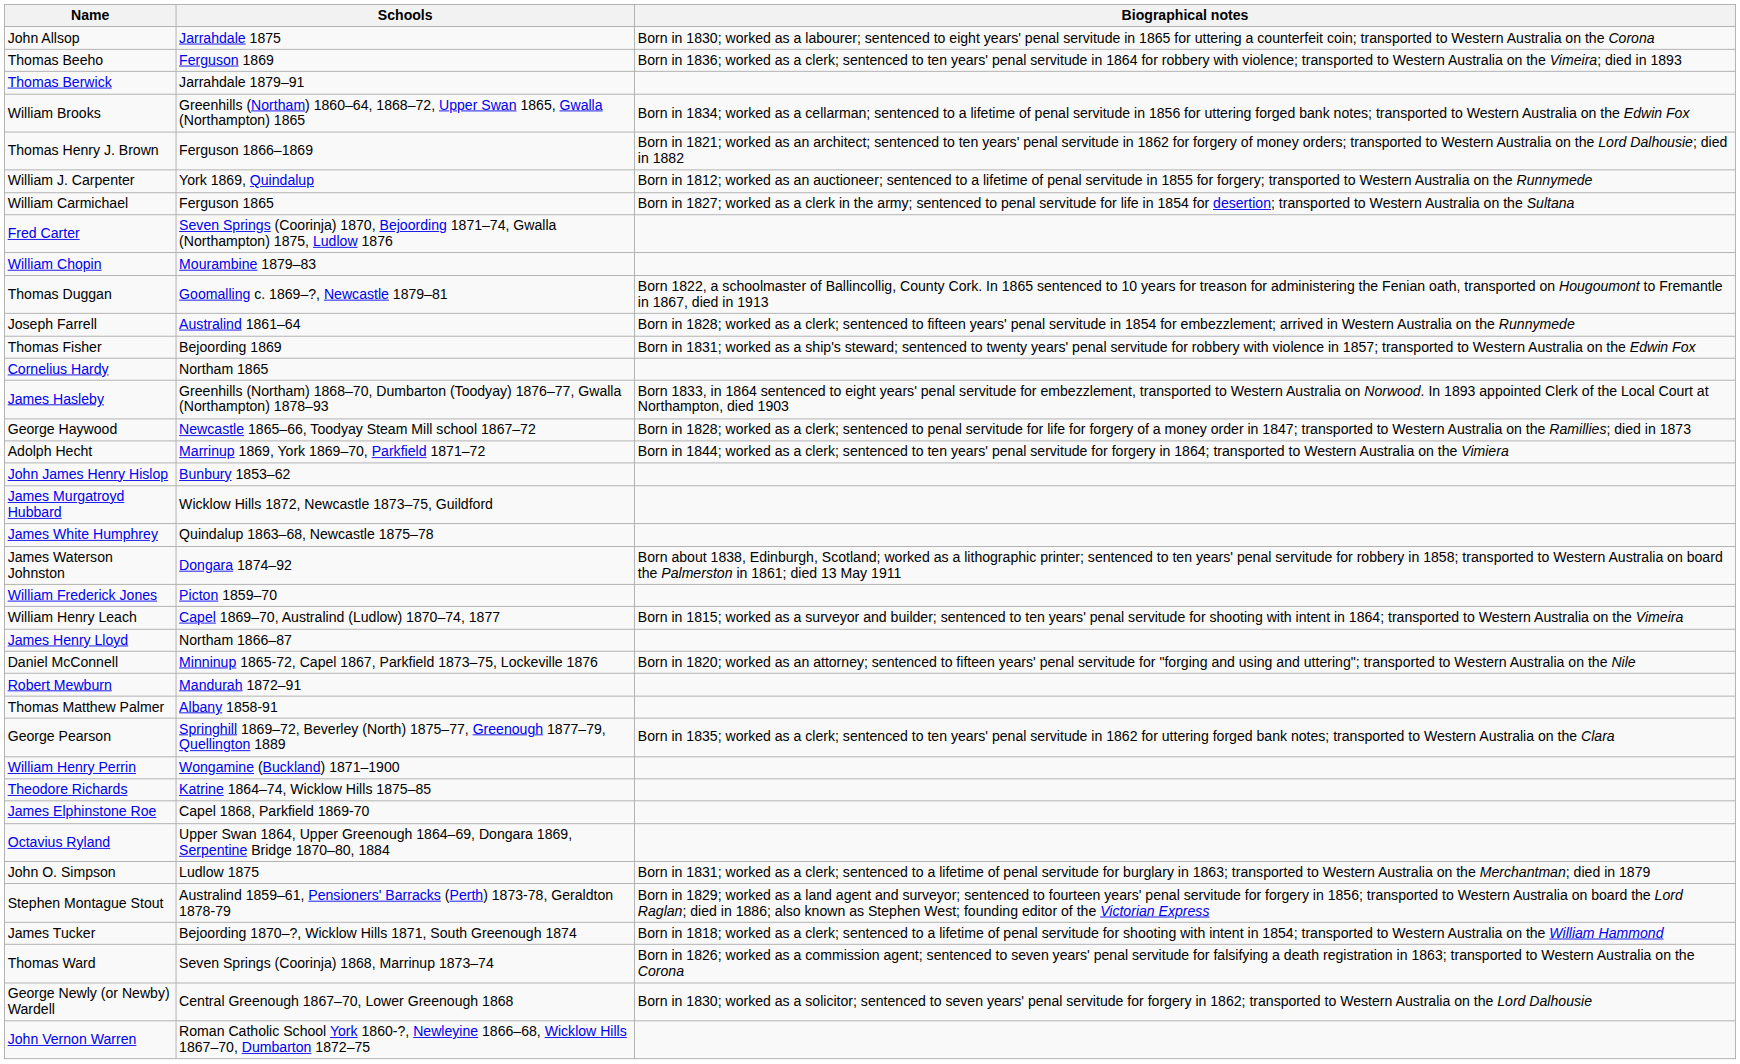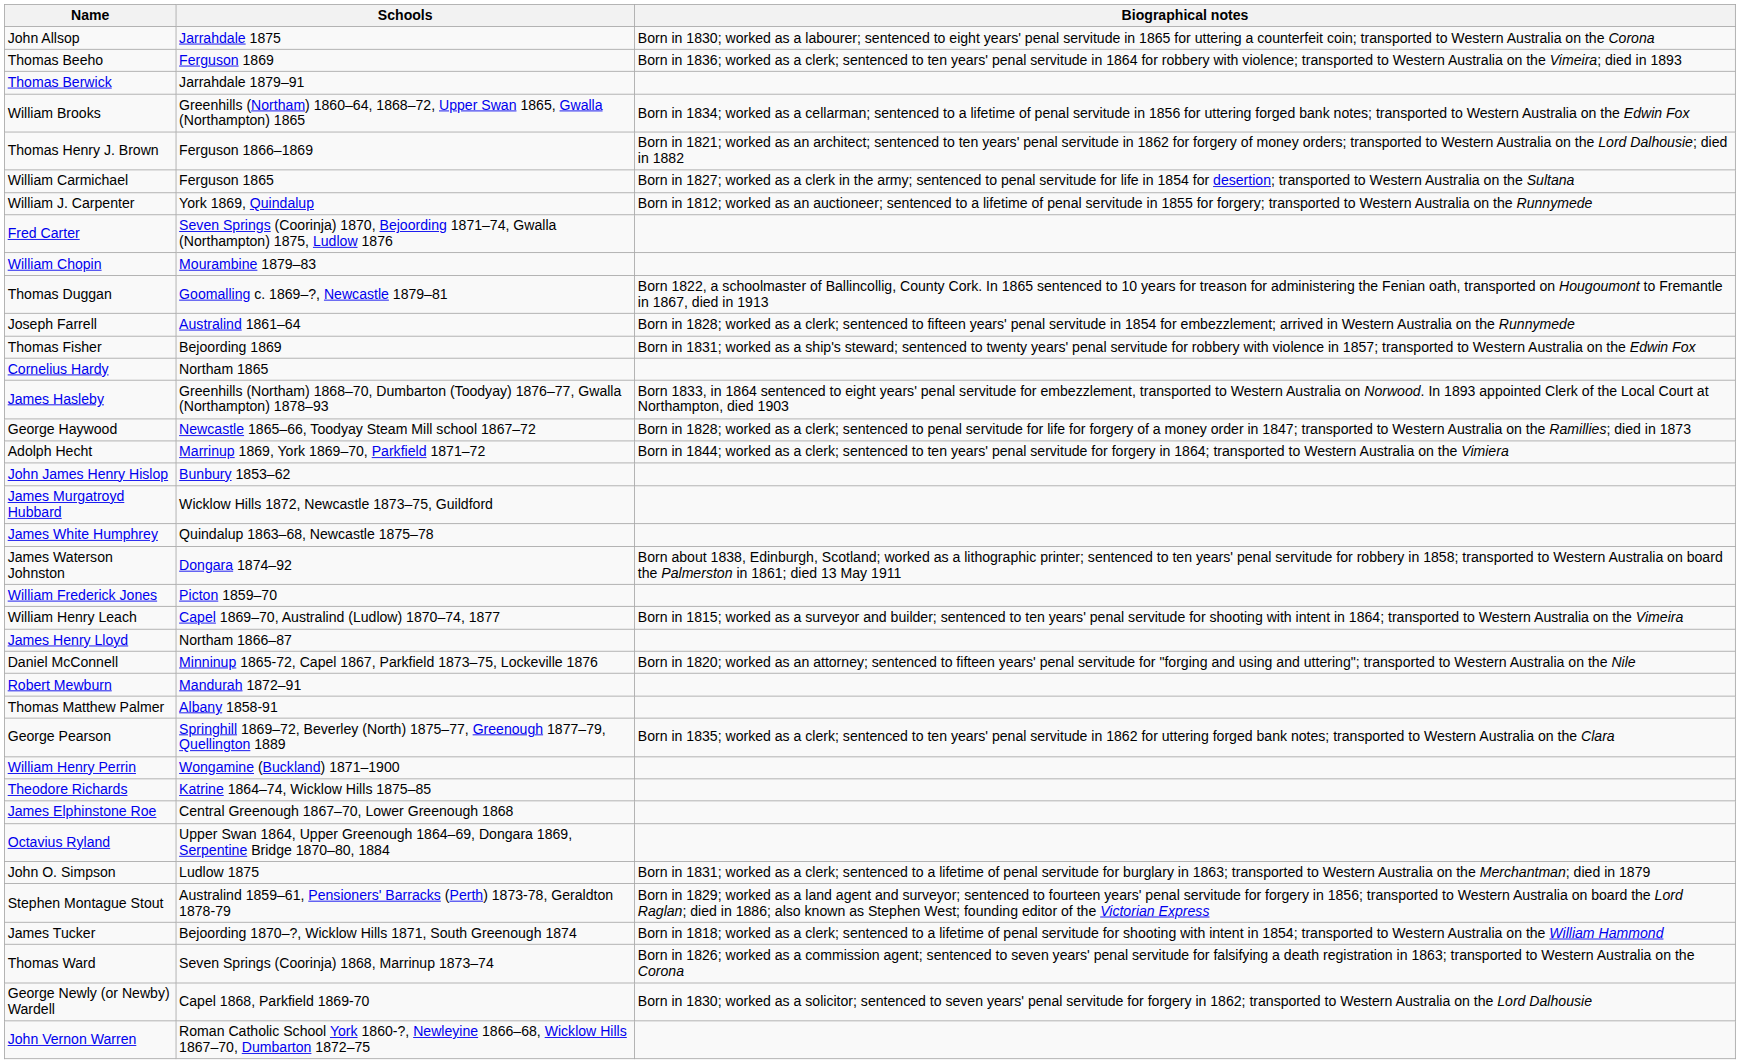 <table class="wikitable">
 <tr>
 <th>Name</th>
 <th>Schools</th>
 <th>Biographical notes</th>
 </tr>
 <tr>
 <td>John Allsop</td>
 <td><a href='#'>Jarrahdale</a> 1875</td>
 <td>Born in 1830; worked as a labourer; sentenced to eight years' penal servitude in 1865 for uttering a counterfeit coin; transported to Western Australia on the <em>Corona</em></td>
 </tr>
 <tr>
 <td>Thomas Beeho</td>
 <td><a href='#'>Ferguson</a> 1869</td>
 <td>Born in 1836; worked as a clerk; sentenced to ten years' penal servitude in 1864 for robbery with violence; transported to Western Australia on the <em>Vimeira</em>; died in 1893</td>
 </tr>
 <tr>
 <td><a href='#'>Thomas Berwick</a></td>
 <td>Jarrahdale 1879–91</td>
 <td></td>
 </tr>
 <tr>
 <td>William Brooks</td>
 <td>Greenhills (<a href='#'>Northam</a>) 1860–64, 1868–72, <a href='#'>Upper Swan</a> 1865, <a href='#'>Gwalla</a> (Northampton) 1865</td>
 <td>Born in 1834; worked as a cellarman; sentenced to a lifetime of penal servitude in 1856 for uttering forged bank notes; transported to Western Australia on the <em>Edwin Fox</em></td>
 </tr>
 <tr>
 <td>Thomas Henry J. Brown</td>
 <td>Ferguson 1866–1869</td>
 <td>Born in 1821; worked as an architect; sentenced to ten years' penal servitude in 1862 for forgery of money orders; transported to Western Australia on the <em>Lord Dalhousie</em>; died in 1882</td>
 </tr>
 <tr>
+<td>William Carmichael</td>
+<td>Ferguson 1865</td>
+<td>Born in 1827; worked as a clerk in the army; sentenced to penal servitude for life in 1854 for <a href='#'>desertion</a>; transported to Western Australia on the <em>Sultana</em></td>
+</tr>
+<tr>
 <td>William J. Carpenter</td>
 <td>York 1869, <a href='#'>Quindalup</a></td>
 <td>Born in 1812; worked as an auctioneer; sentenced to a lifetime of penal servitude in 1855 for forgery; transported to Western Australia on the <em>Runnymede</em></td>
-</tr>
-<tr>
-<td>William Carmichael</td>
-<td>Ferguson 1865</td>
-<td>Born in 1827; worked as a clerk in the army; sentenced to penal servitude for life in 1854 for <a href='#'>desertion</a>; transported to Western Australia on the <em>Sultana</em></td>
 </tr>
 <tr>
 <td><a href='#'>Fred Carter</a></td>
 <td><a href='#'>Seven Springs</a> (Coorinja) 1870, <a href='#'>Bejoording</a> 1871–74, Gwalla (Northampton) 1875, <a href='#'>Ludlow</a> 1876</td>
 <td></td>
 </tr>
 <tr>
 <td><a href='#'>William Chopin</a></td>
 <td><a href='#'>Mourambine</a> 1879–83</td>
 <td></td>
 </tr>
 <tr>
 <td>Thomas Duggan</td>
 <td><a href='#'>Goomalling</a> c. 1869–?, <a href='#'>Newcastle</a> 1879–81</td>
 <td>Born 1822, a schoolmaster of Ballincollig, County Cork. In 1865 sentenced to 10 years for treason for administering the Fenian oath, transported on <em>Hougoumont</em> to Fremantle in 1867, died in 1913</td>
 </tr>
 <tr>
 <td>Joseph Farrell</td>
 <td><a href='#'>Australind</a> 1861–64</td>
 <td>Born in 1828; worked as a clerk; sentenced to fifteen years' penal servitude in 1854 for embezzlement; arrived in Western Australia on the <em>Runnymede</em></td>
 </tr>
 <tr>
 <td>Thomas Fisher</td>
 <td>Bejoording 1869</td>
 <td>Born in 1831; worked as a ship's steward; sentenced to twenty years' penal servitude for robbery with violence in 1857; transported to Western Australia on the <em>Edwin Fox</em></td>
 </tr>
 <tr>
 <td><a href='#'>Cornelius Hardy</a></td>
 <td>Northam 1865</td>
 <td></td>
 </tr>
 <tr>
 <td><a href='#'>James Hasleby</a></td>
 <td>Greenhills (Northam) 1868–70, Dumbarton (Toodyay) 1876–77, Gwalla (Northampton) 1878–93</td>
 <td>Born 1833, in 1864 sentenced to eight years' penal servitude for embezzlement, transported to Western Australia on <em>Norwood</em>. In 1893 appointed Clerk of the Local Court at Northampton, died 1903</td>
 </tr>
 <tr>
 <td>George Haywood</td>
 <td><a href='#'>Newcastle</a> 1865–66, Toodyay Steam Mill school 1867–72</td>
 <td>Born in 1828; worked as a clerk; sentenced to penal servitude for life for forgery of a money order in 1847; transported to Western Australia on the <em>Ramillies</em>; died in 1873</td>
 </tr>
 <tr>
 <td>Adolph Hecht</td>
 <td><a href='#'>Marrinup</a> 1869, York 1869–70, <a href='#'>Parkfield</a> 1871–72</td>
 <td>Born in 1844; worked as a clerk;  sentenced to ten years' penal servitude for forgery in 1864; transported to Western Australia on the <em>Vimiera</em></td>
 </tr>
 <tr>
 <td><a href='#'>John James Henry Hislop</a></td>
 <td><a href='#'>Bunbury</a> 1853–62</td>
 <td></td>
 </tr>
 <tr>
 <td><a href='#'>James Murgatroyd Hubbard</a></td>
 <td>Wicklow Hills 1872, Newcastle 1873–75, Guildford</td>
 <td></td>
 </tr>
 <tr>
 <td><a href='#'>James White Humphrey</a></td>
 <td>Quindalup 1863–68, Newcastle 1875–78</td>
 <td></td>
 </tr>
 <tr>
 <td>James Waterson Johnston</td>
 <td><a href='#'>Dongara</a> 1874–92</td>
 <td>Born about 1838, Edinburgh, Scotland; worked as a lithographic printer; sentenced to ten years' penal servitude for robbery in 1858; transported to Western Australia on board the <em>Palmerston</em> in 1861; died 13 May 1911</td>
 </tr>
 <tr>
 <td><a href='#'>William Frederick Jones</a></td>
 <td><a href='#'>Picton</a> 1859–70</td>
 <td></td>
 </tr>
 <tr>
 <td>William Henry Leach</td>
 <td><a href='#'>Capel</a> 1869–70, Australind (Ludlow) 1870–74, 1877</td>
 <td>Born in 1815; worked as a surveyor and builder; sentenced to ten years' penal servitude for shooting with intent in 1864; transported to Western Australia on the <em>Vimeira</em></td>
 </tr>
 <tr>
 <td><a href='#'>James Henry Lloyd</a></td>
 <td>Northam 1866–87</td>
 <td></td>
 </tr>
 <tr>
 <td>Daniel McConnell</td>
 <td><a href='#'>Minninup</a> 1865-72, Capel 1867, Parkfield 1873–75, Lockeville 1876</td>
 <td>Born in 1820; worked as an attorney; sentenced to fifteen years' penal servitude for "forging and using and uttering"; transported to Western Australia on the <em>Nile</em></td>
 </tr>
 <tr>
 <td><a href='#'>Robert Mewburn</a></td>
 <td><a href='#'>Mandurah</a> 1872–91</td>
 <td></td>
 </tr>
 <tr>
 <td>Thomas Matthew Palmer</td>
 <td><a href='#'>Albany</a> 1858-91</td>
 <td></td>
 </tr>
 <tr>
 <td>George Pearson</td>
 <td><a href='#'>Springhill</a> 1869–72, Beverley (North) 1875–77, <a href='#'>Greenough</a> 1877–79, <a href='#'>Quellington</a> 1889</td>
 <td>Born in 1835; worked as a clerk; sentenced to ten years' penal servitude in 1862 for uttering forged bank notes; transported to Western Australia on the <em>Clara</em></td>
 </tr>
 <tr>
 <td><a href='#'>William Henry Perrin</a></td>
 <td><a href='#'>Wongamine</a> (<a href='#'>Buckland</a>) 1871–1900</td>
 <td></td>
 </tr>
 <tr>
 <td><a href='#'>Theodore Richards</a></td>
 <td><a href='#'>Katrine</a> 1864–74, Wicklow Hills 1875–85</td>
 <td></td>
 </tr>
 <tr>
 <td><a href='#'>James Elphinstone Roe</a></td>
-<td>Capel 1868, Parkfield 1869-70</td>
+<td>Central Greenough 1867–70, Lower Greenough 1868</td>
 <td></td>
 </tr>
 <tr>
 <td><a href='#'>Octavius Ryland</a></td>
 <td>Upper Swan 1864, Upper Greenough 1864–69, Dongara 1869, <a href='#'>Serpentine</a> Bridge 1870–80, 1884</td>
 <td></td>
 </tr>
 <tr>
 <td>John O. Simpson</td>
 <td>Ludlow 1875</td>
 <td>Born in 1831; worked as a clerk; sentenced to a lifetime of penal servitude for burglary in 1863; transported to Western Australia on the <em>Merchantman</em>; died in 1879</td>
 </tr>
 <tr>
 <td>Stephen Montague Stout</td>
 <td>Australind 1859–61, <a href='#'>Pensioners' Barracks</a> (<a href='#'>Perth</a>) 1873-78, Geraldton 1878-79</td>
 <td>Born in 1829; worked as a land agent and surveyor; sentenced to fourteen years' penal servitude for forgery in 1856; transported to Western Australia on board the <em>Lord Raglan</em>; died in 1886; also known as Stephen West; founding editor of the <em><a href='#'>Victorian Express</a></em></td>
 </tr>
 <tr>
 <td>James Tucker</td>
 <td>Bejoording 1870–?, Wicklow Hills 1871, South Greenough 1874</td>
 <td>Born in 1818; worked as a clerk; sentenced to a lifetime of penal servitude for shooting with intent in 1854; transported to Western Australia on the <em><a href='#'>William Hammond</a></em></td>
 </tr>
 <tr>
 <td>Thomas Ward</td>
 <td>Seven Springs (Coorinja) 1868, Marrinup 1873–74</td>
 <td>Born in 1826; worked as a commission agent; sentenced to seven years' penal servitude for falsifying a death registration in 1863; transported to Western Australia on the <em>Corona</em></td>
 </tr>
 <tr>
 <td>George Newly (or Newby) Wardell</td>
-<td>Central Greenough 1867–70, Lower Greenough 1868</td>
+<td>Capel 1868, Parkfield 1869-70</td>
 <td>Born in 1830; worked as a solicitor; sentenced to seven years' penal servitude for forgery in 1862; transported to Western Australia on the <em>Lord Dalhousie</em></td>
 </tr>
 <tr>
 <td><a href='#'>John Vernon Warren</a></td>
 <td>Roman Catholic School <a href='#'>York</a> 1860-?, <a href='#'>Newleyine</a> 1866–68, <a href='#'>Wicklow Hills</a> 1867–70, <a href='#'>Dumbarton</a> 1872–75</td>
 <td></td>
 </tr>
 </table>
